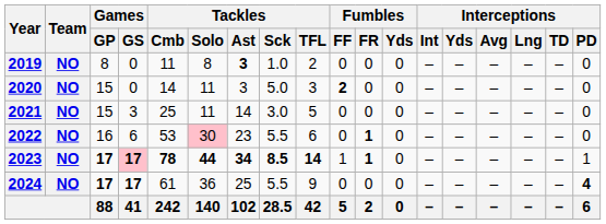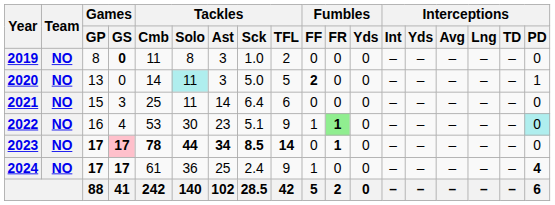 <table class="wikitable" style="text-align:center;">
 <tr>
 <th rowspan="2">Year</th>
 <th rowspan="2">Team</th>
 <th colspan="2">Games</th>
 <th colspan="5">Tackles</th>
 <th colspan="3">Fumbles</th>
 <th colspan="6">Interceptions</th>
 </tr>
 <tr>
 <th>GP</th>
 <th>GS</th>
 <th>Cmb</th>
 <th>Solo</th>
 <th>Ast</th>
 <th>Sck</th>
 <th>TFL</th>
 <th>FF</th>
 <th>FR</th>
 <th>Yds</th>
 <th>Int</th>
 <th>Yds</th>
 <th>Avg</th>
 <th>Lng</th>
 <th>TD</th>
 <th>PD</th>
 </tr>
 <tr>
 <th><a href='#'>2019</a></th>
 <th><a href='#'>NO</a></th>
 <td>8</td>
-<td>0</td>
+<td><strong>0</strong></td>
 <td>11</td>
 <td>8</td>
-<td><strong>3</strong></td>
+<td>3</td>
 <td>1.0</td>
 <td>2</td>
 <td>0</td>
 <td>0</td>
 <td>0</td>
 <td>–</td>
 <td>–</td>
 <td>–</td>
 <td>–</td>
 <td>–</td>
 <td>0</td>
 </tr>
 <tr>
 <th><a href='#'>2020</a></th>
 <th><a href='#'>NO</a></th>
-<td>15</td>
+<td>13</td>
 <td>0</td>
 <td>14</td>
-<td>11</td>
+<td style="background: paleturquoise;">11</td>
 <td>3</td>
 <td>5.0</td>
-<td>3</td>
+<td>5</td>
 <td><strong>2</strong></td>
 <td>0</td>
 <td>0</td>
 <td>–</td>
 <td>–</td>
 <td>–</td>
 <td>–</td>
 <td>–</td>
-<td>0</td>
+<td>1</td>
 </tr>
 <tr>
 <th><a href='#'>2021</a></th>
 <th><a href='#'>NO</a></th>
 <td>15</td>
 <td>3</td>
 <td>25</td>
 <td>11</td>
 <td>14</td>
-<td>3.0</td>
-<td>5</td>
+<td>6.4</td>
+<td>6</td>
 <td>0</td>
 <td>0</td>
 <td>0</td>
 <td>–</td>
 <td>–</td>
 <td>–</td>
 <td>–</td>
 <td>–</td>
 <td>0</td>
 </tr>
 <tr>
 <th><a href='#'>2022</a></th>
 <th><a href='#'>NO</a></th>
 <td>16</td>
-<td>6</td>
+<td>4</td>
 <td>53</td>
-<td style="background: pink;">30</td>
+<td>30</td>
 <td>23</td>
-<td>5.5</td>
-<td>6</td>
+<td>5.1</td>
+<td>9</td>
+<td>1</td>
+<td style="background: lightgreen;"><strong>1</strong></td>
+<td>0</td>
+<td>–</td>
+<td>–</td>
+<td>–</td>
+<td>–</td>
+<td>–</td>
+<td style="background: paleturquoise;">0</td>
+</tr>
+<tr>
+<th><a href='#'>2023</a></th>
+<th><a href='#'>NO</a></th>
+<td><strong>17</strong></td>
+<td style="background: pink;"><strong>17</strong></td>
+<td><strong>78</strong></td>
+<td><strong>44</strong></td>
+<td><strong>34</strong></td>
+<td><strong>8.5</strong></td>
+<td><strong>14</strong></td>
 <td>0</td>
 <td><strong>1</strong></td>
 <td>0</td>
 <td>–</td>
 <td>–</td>
 <td>–</td>
 <td>–</td>
 <td>–</td>
 <td>0</td>
 </tr>
 <tr>
-<th><a href='#'>2023</a></th>
-<th><a href='#'>NO</a></th>
-<td><strong>17</strong></td>
-<td style="background: pink;"><strong>17</strong></td>
-<td><strong>78</strong></td>
-<td><strong>44</strong></td>
-<td><strong>34</strong></td>
-<td><strong>8.5</strong></td>
-<td><strong>14</strong></td>
-<td>1</td>
-<td><strong>1</strong></td>
-<td>0</td>
-<td>–</td>
-<td>–</td>
-<td>–</td>
-<td>–</td>
-<td>–</td>
-<td>1</td>
-</tr>
-<tr>
 <th><a href='#'>2024</a></th>
 <th><a href='#'>NO</a></th>
 <td><strong>17</strong></td>
 <td><strong>17</strong></td>
 <td>61</td>
 <td>36</td>
 <td>25</td>
-<td>5.5</td>
+<td>2.4</td>
 <td>9</td>
-<td>0</td>
+<td>1</td>
 <td>0</td>
 <td>0</td>
 <td>–</td>
 <td>–</td>
 <td>–</td>
 <td>–</td>
 <td>–</td>
 <td><strong>4</strong></td>
 </tr>
 <tr>
 <th colspan="2"></th>
 <th>88</th>
 <th>41</th>
 <th>242</th>
 <th>140</th>
 <th>102</th>
 <th>28.5</th>
 <th>42</th>
 <th>5</th>
 <th>2</th>
 <th>0</th>
 <th>–</th>
 <th>–</th>
 <th>–</th>
 <th>–</th>
 <th>–</th>
 <th>6</th>
 </tr>
 </table>
